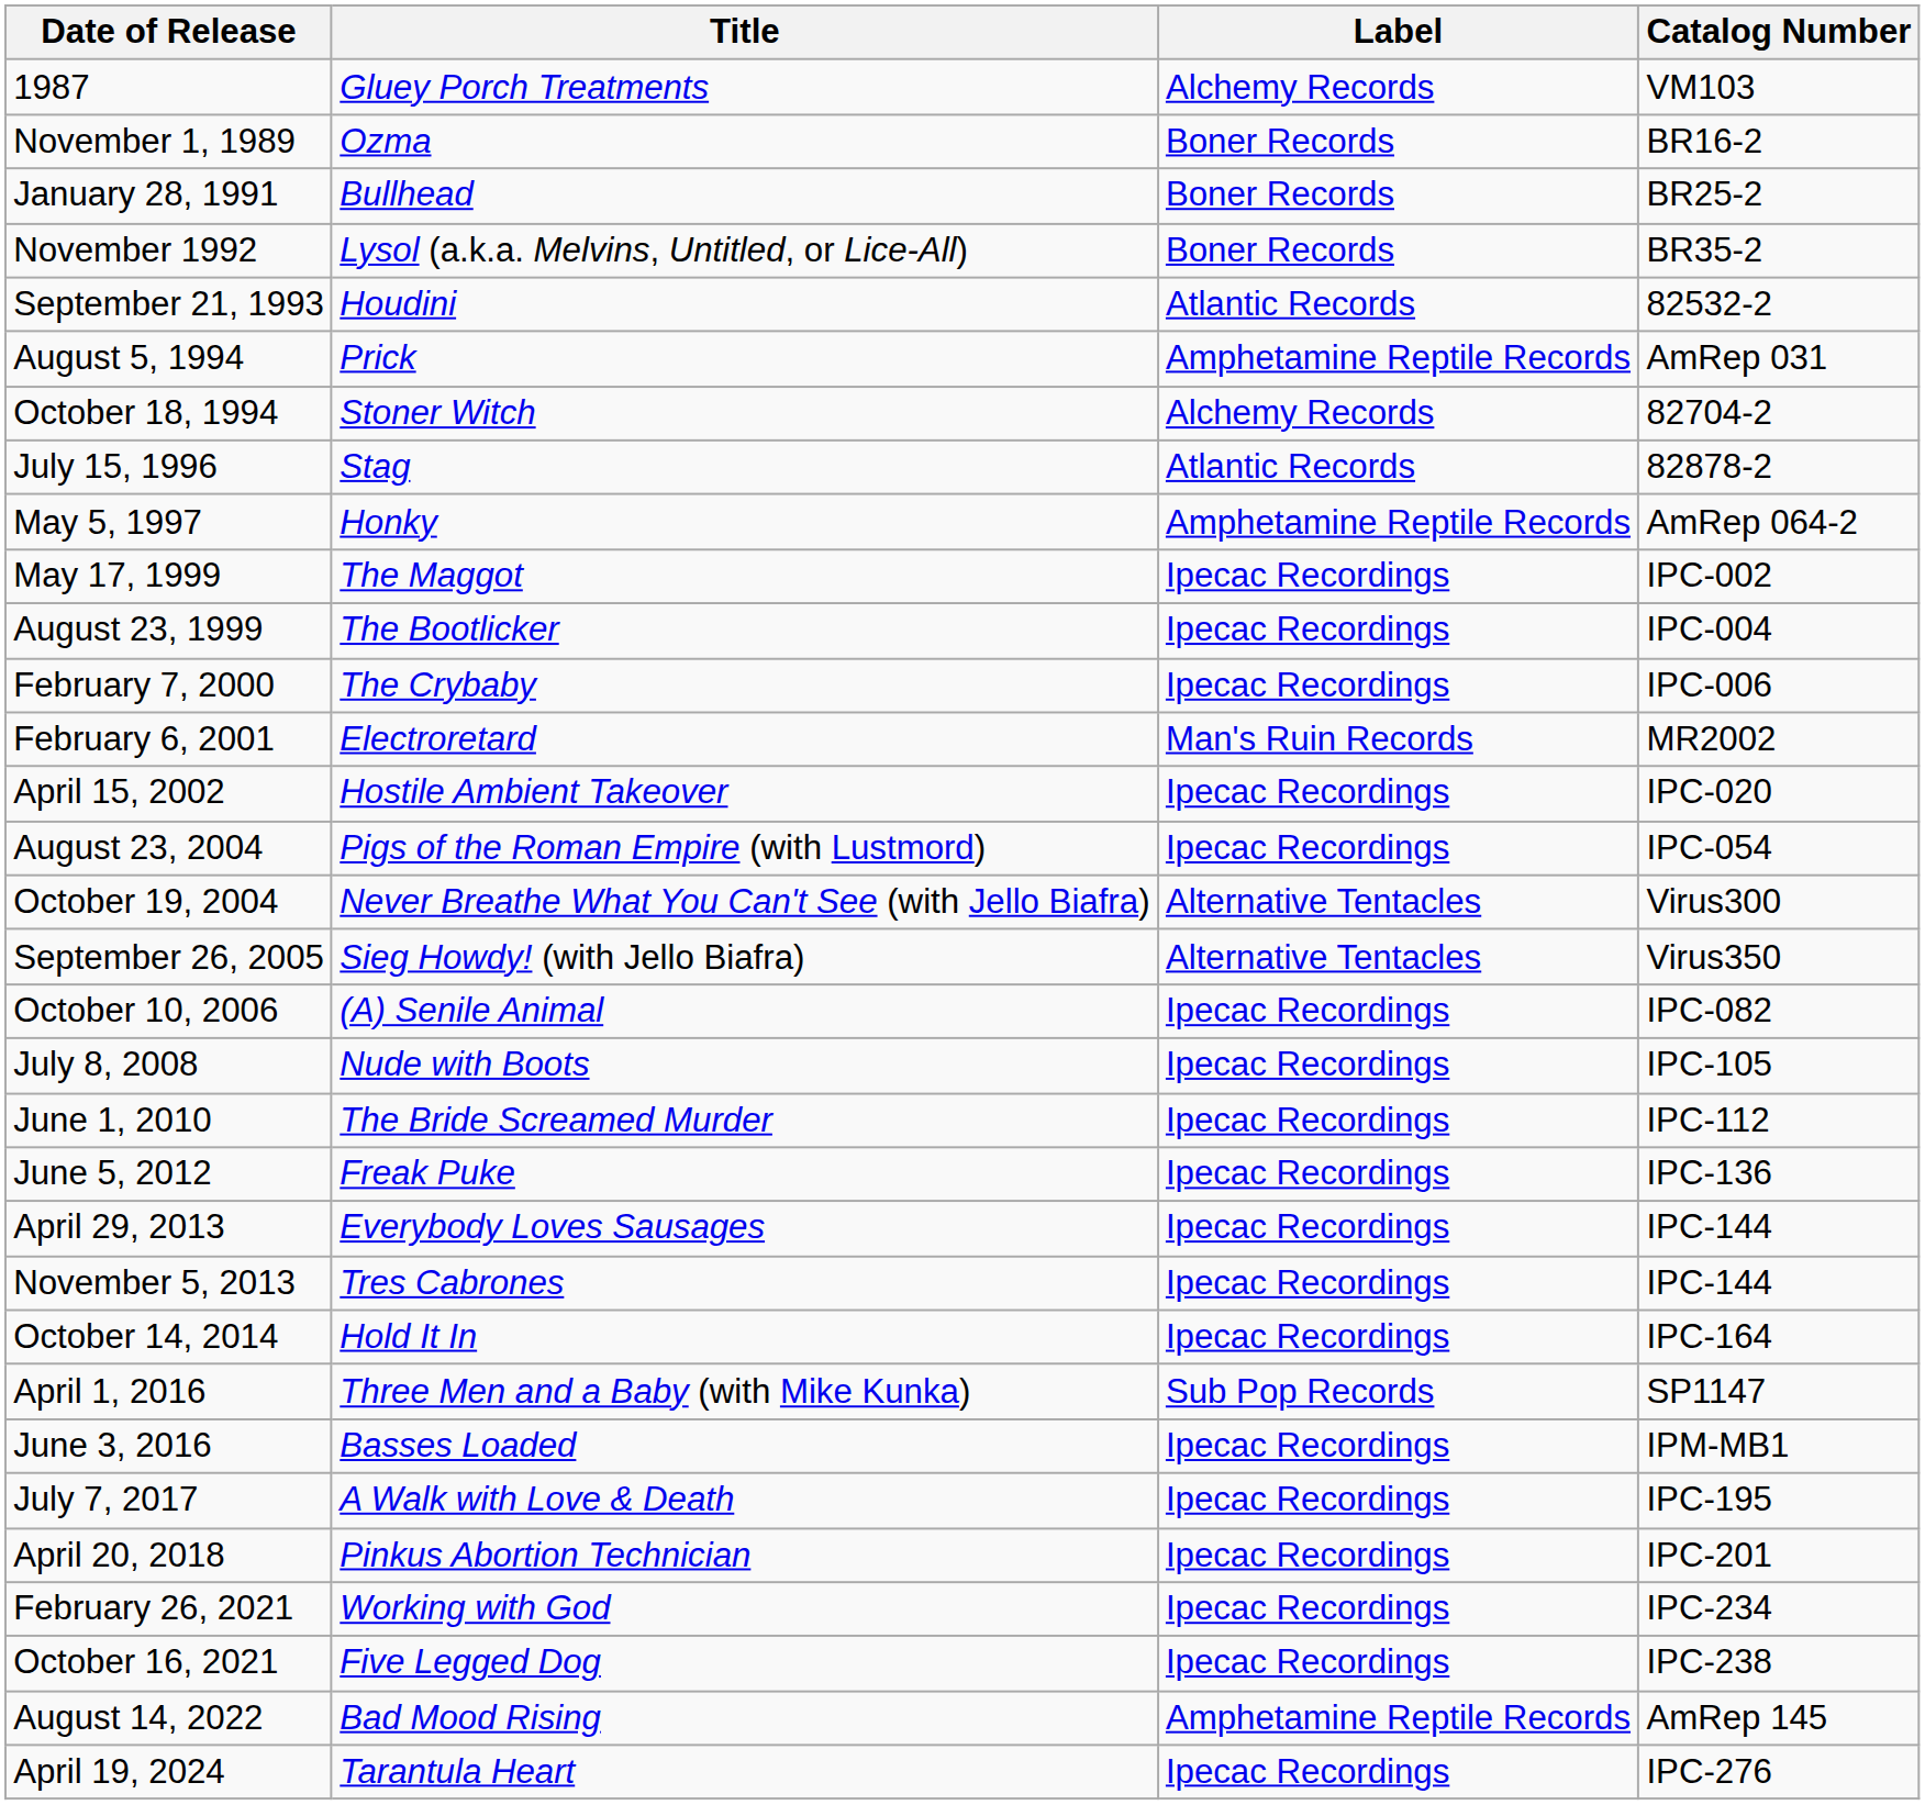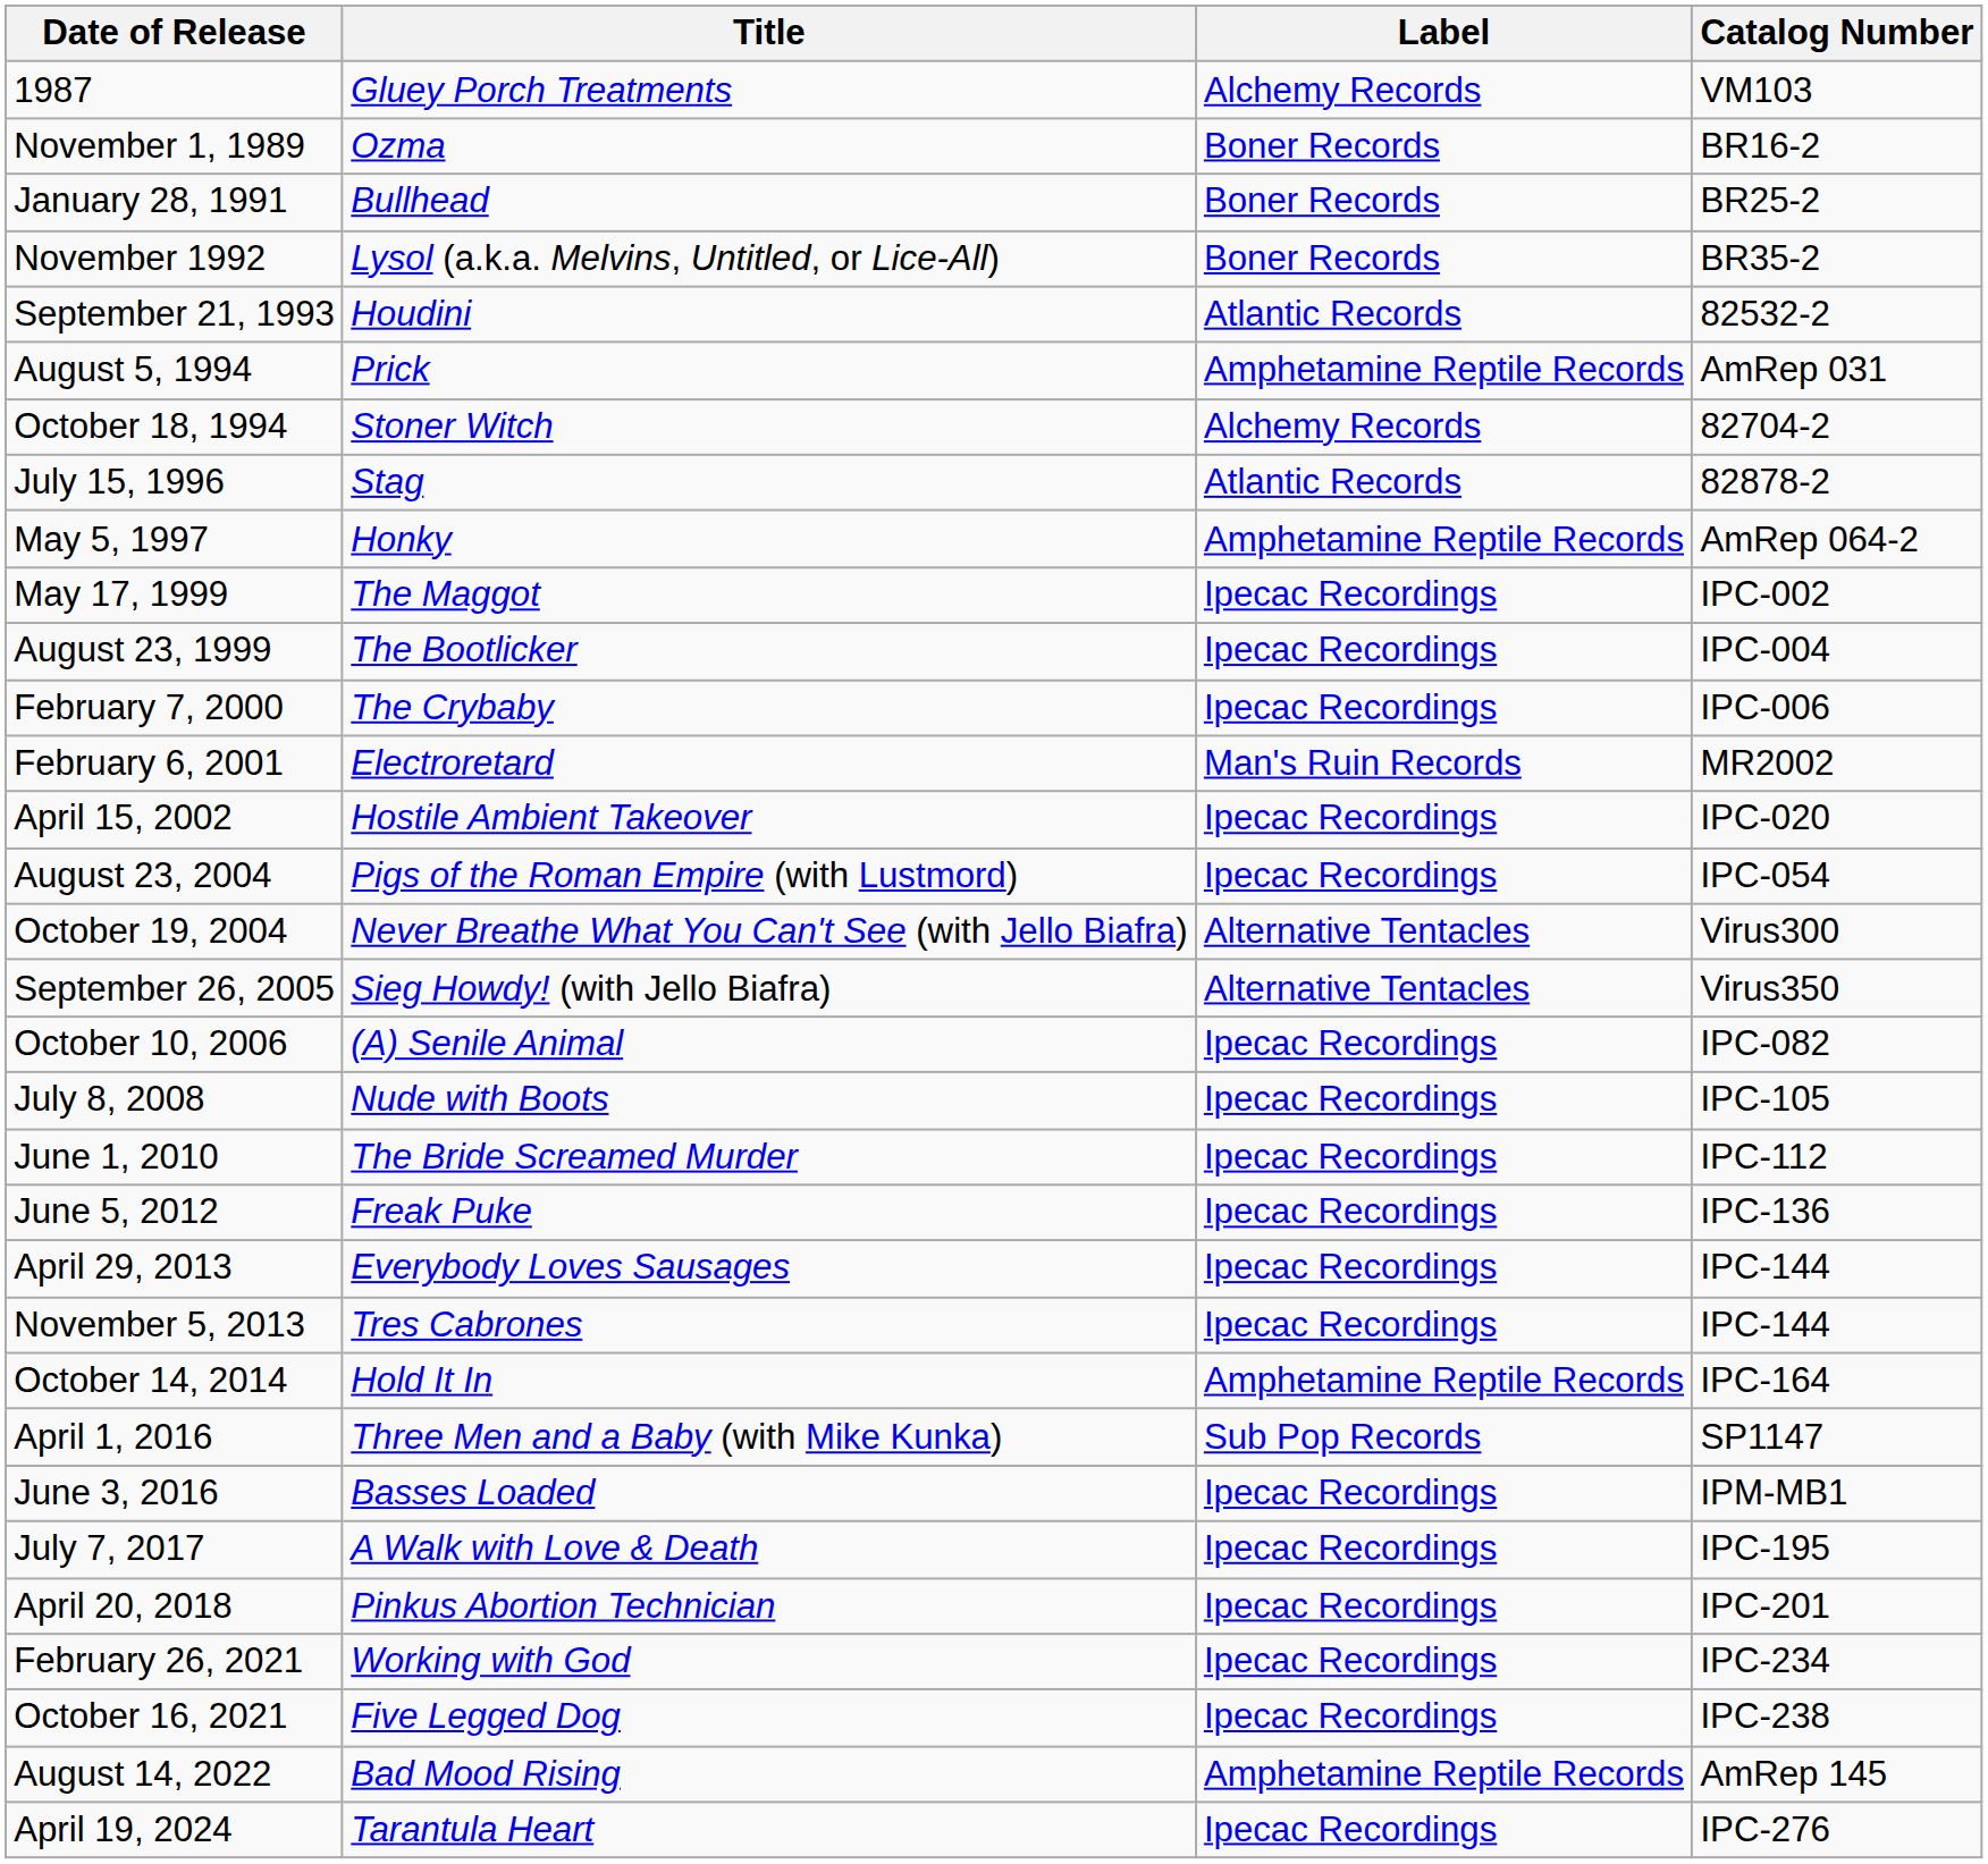 <table class="wikitable">
 <tr>
 <th>Date of Release</th>
 <th>Title</th>
 <th>Label</th>
 <th>Catalog Number</th>
 </tr>
 <tr>
 <td>1987</td>
 <td><em><a href='#'>Gluey Porch Treatments</a></em></td>
 <td><a href='#'>Alchemy Records</a></td>
 <td>VM103</td>
 </tr>
 <tr>
 <td>November 1, 1989</td>
 <td><em><a href='#'>Ozma</a></em></td>
 <td><a href='#'>Boner Records</a></td>
 <td>BR16-2</td>
 </tr>
 <tr>
 <td>January 28, 1991</td>
 <td><em><a href='#'>Bullhead</a></em></td>
 <td><a href='#'>Boner Records</a></td>
 <td>BR25-2</td>
 </tr>
 <tr>
 <td>November 1992</td>
 <td><em><a href='#'>Lysol</a></em> (a.k.a. <em>Melvins</em>, <em>Untitled</em>, or <em>Lice-All</em>)</td>
 <td><a href='#'>Boner Records</a></td>
 <td>BR35-2</td>
 </tr>
 <tr>
 <td>September 21, 1993</td>
 <td><em><a href='#'>Houdini</a></em></td>
 <td><a href='#'>Atlantic Records</a></td>
 <td>82532-2</td>
 </tr>
 <tr>
 <td>August 5, 1994</td>
 <td><em><a href='#'>Prick</a></em></td>
 <td><a href='#'>Amphetamine Reptile Records</a></td>
 <td>AmRep 031</td>
 </tr>
 <tr>
 <td>October 18, 1994</td>
 <td><em><a href='#'>Stoner Witch</a></em></td>
 <td><a href='#'>Alchemy Records</a></td>
 <td>82704-2</td>
 </tr>
 <tr>
 <td>July 15, 1996</td>
 <td><em><a href='#'>Stag</a></em></td>
 <td><a href='#'>Atlantic Records</a></td>
 <td>82878-2</td>
 </tr>
 <tr>
 <td>May 5, 1997</td>
 <td><em><a href='#'>Honky</a></em></td>
 <td><a href='#'>Amphetamine Reptile Records</a></td>
 <td>AmRep 064-2</td>
 </tr>
 <tr>
 <td>May 17, 1999</td>
 <td><em><a href='#'>The Maggot</a></em></td>
 <td><a href='#'>Ipecac Recordings</a></td>
 <td>IPC-002</td>
 </tr>
 <tr>
 <td>August 23, 1999</td>
 <td><em><a href='#'>The Bootlicker</a></em></td>
 <td><a href='#'>Ipecac Recordings</a></td>
 <td>IPC-004</td>
 </tr>
 <tr>
 <td>February 7, 2000</td>
 <td><em><a href='#'>The Crybaby</a></em></td>
 <td><a href='#'>Ipecac Recordings</a></td>
 <td>IPC-006</td>
 </tr>
 <tr>
 <td>February 6, 2001</td>
 <td><em><a href='#'>Electroretard</a></em></td>
 <td><a href='#'>Man's Ruin Records</a></td>
 <td>MR2002</td>
 </tr>
 <tr>
 <td>April 15, 2002</td>
 <td><em><a href='#'>Hostile Ambient Takeover</a></em></td>
 <td><a href='#'>Ipecac Recordings</a></td>
 <td>IPC-020</td>
 </tr>
 <tr>
 <td>August 23, 2004</td>
 <td><em><a href='#'>Pigs of the Roman Empire</a></em> (with <a href='#'>Lustmord</a>)</td>
 <td><a href='#'>Ipecac Recordings</a></td>
 <td>IPC-054</td>
 </tr>
 <tr>
 <td>October 19, 2004</td>
 <td><em><a href='#'>Never Breathe What You Can't See</a></em>  (with <a href='#'>Jello Biafra</a>)</td>
 <td><a href='#'>Alternative Tentacles</a></td>
 <td>Virus300</td>
 </tr>
 <tr>
 <td>September 26, 2005</td>
 <td><em><a href='#'>Sieg Howdy!</a></em> (with Jello Biafra)</td>
 <td><a href='#'>Alternative Tentacles</a></td>
 <td>Virus350</td>
 </tr>
 <tr>
 <td>October 10, 2006</td>
 <td><em><a href='#'>(A) Senile Animal</a></em></td>
 <td><a href='#'>Ipecac Recordings</a></td>
 <td>IPC-082</td>
 </tr>
 <tr>
 <td>July 8, 2008</td>
 <td><em><a href='#'>Nude with Boots</a></em></td>
 <td><a href='#'>Ipecac Recordings</a></td>
 <td>IPC-105</td>
 </tr>
 <tr>
 <td>June 1, 2010</td>
 <td><em><a href='#'>The Bride Screamed Murder</a></em></td>
 <td><a href='#'>Ipecac Recordings</a></td>
 <td>IPC-112</td>
 </tr>
 <tr>
 <td>June 5, 2012</td>
 <td><em><a href='#'>Freak Puke</a></em></td>
 <td><a href='#'>Ipecac Recordings</a></td>
 <td>IPC-136</td>
 </tr>
 <tr>
 <td>April 29, 2013</td>
 <td><em><a href='#'>Everybody Loves Sausages</a></em></td>
 <td><a href='#'>Ipecac Recordings</a></td>
 <td>IPC-144</td>
 </tr>
 <tr>
 <td>November 5, 2013</td>
 <td><em><a href='#'>Tres Cabrones</a></em></td>
 <td><a href='#'>Ipecac Recordings</a></td>
 <td>IPC-144</td>
 </tr>
 <tr>
 <td>October 14, 2014</td>
 <td><em><a href='#'>Hold It In</a></em></td>
-<td><a href='#'>Ipecac Recordings</a></td>
+<td><a href='#'>Amphetamine Reptile Records</a></td>
 <td>IPC-164</td>
 </tr>
 <tr>
 <td>April 1, 2016</td>
 <td><em><a href='#'>Three Men and a Baby</a></em> (with <a href='#'>Mike Kunka</a>)</td>
 <td><a href='#'>Sub Pop Records</a></td>
 <td>SP1147</td>
 </tr>
 <tr>
 <td>June 3, 2016</td>
 <td><em><a href='#'>Basses Loaded</a></em></td>
 <td><a href='#'>Ipecac Recordings</a></td>
 <td>IPM-MB1</td>
 </tr>
 <tr>
 <td>July 7, 2017</td>
 <td><em><a href='#'>A Walk with Love & Death</a></em></td>
 <td><a href='#'>Ipecac Recordings</a></td>
 <td>IPC-195</td>
 </tr>
 <tr>
 <td>April 20, 2018</td>
 <td><em><a href='#'>Pinkus Abortion Technician</a></em></td>
 <td><a href='#'>Ipecac Recordings</a></td>
 <td>IPC-201</td>
 </tr>
 <tr>
 <td>February 26, 2021</td>
 <td><em><a href='#'>Working with God</a></em></td>
 <td><a href='#'>Ipecac Recordings</a></td>
 <td>IPC-234</td>
 </tr>
 <tr>
 <td>October 16, 2021</td>
 <td><em><a href='#'>Five Legged Dog</a></em></td>
 <td><a href='#'>Ipecac Recordings</a></td>
 <td>IPC-238</td>
 </tr>
 <tr>
 <td>August 14, 2022</td>
 <td><em><a href='#'>Bad Mood Rising</a></em></td>
 <td><a href='#'>Amphetamine Reptile Records</a></td>
 <td>AmRep 145</td>
 </tr>
 <tr>
 <td>April 19, 2024</td>
 <td><em><a href='#'>Tarantula Heart</a></em></td>
 <td><a href='#'>Ipecac Recordings</a></td>
 <td>IPC-276</td>
 </tr>
 </table>
